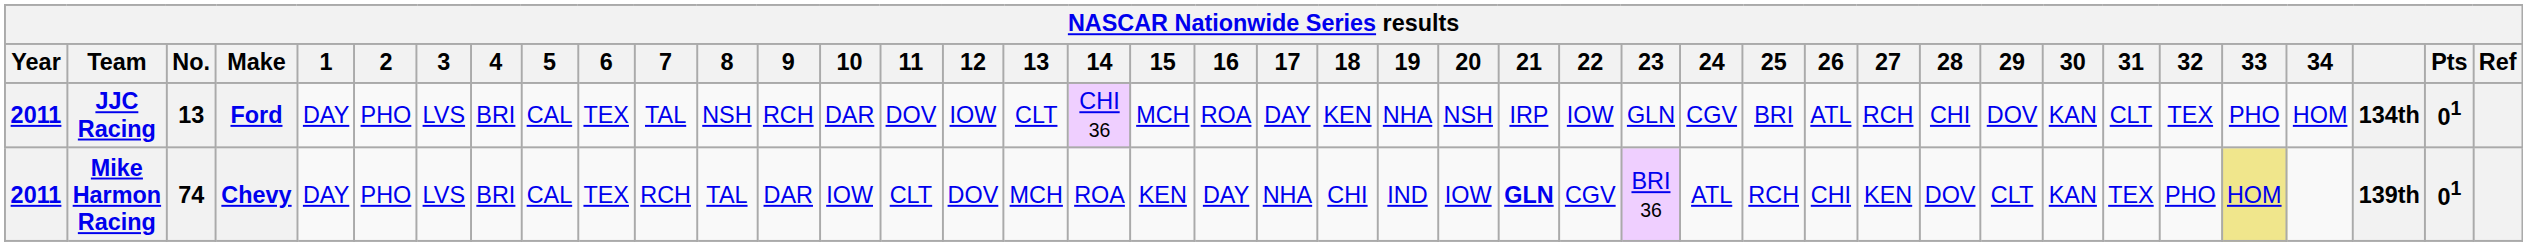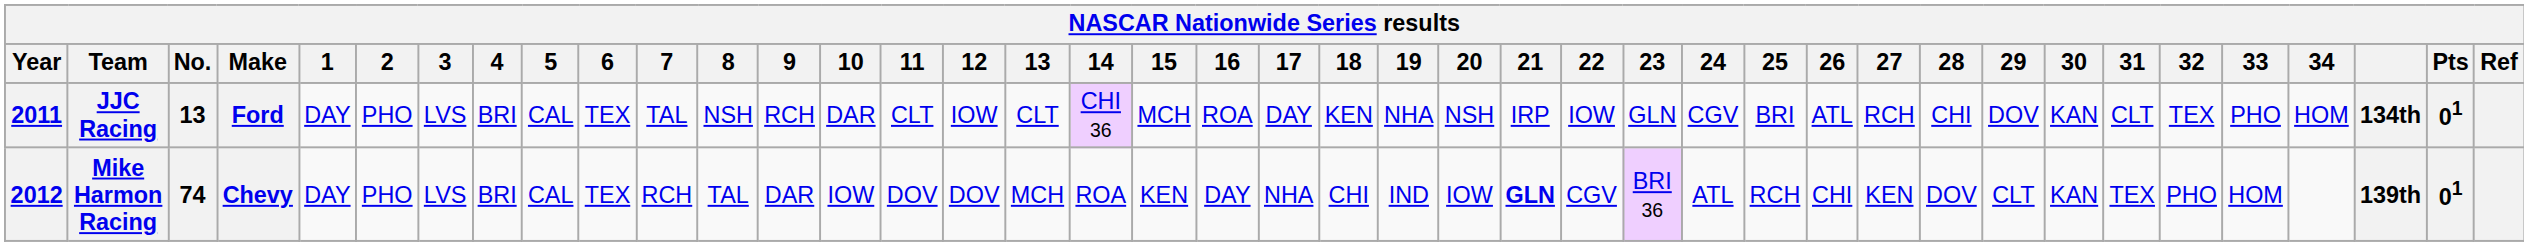 <table class="wikitable" style="text-align:center; font-size:75%">
 <tr>
 <th colspan=42><a href='#'>NASCAR Nationwide Series</a> results</th>
 </tr>
 <tr>
 <th>Year</th>
 <th>Team</th>
 <th>No.</th>
 <th>Make</th>
 <th>1</th>
 <th>2</th>
 <th>3</th>
 <th>4</th>
 <th>5</th>
 <th>6</th>
 <th>7</th>
 <th>8</th>
 <th>9</th>
 <th>10</th>
 <th>11</th>
 <th>12</th>
 <th>13</th>
 <th>14</th>
 <th>15</th>
 <th>16</th>
 <th>17</th>
 <th>18</th>
 <th>19</th>
 <th>20</th>
 <th>21</th>
 <th>22</th>
 <th>23</th>
 <th>24</th>
 <th>25</th>
 <th>26</th>
 <th>27</th>
 <th>28</th>
 <th>29</th>
 <th>30</th>
 <th>31</th>
 <th>32</th>
 <th>33</th>
 <th>34</th>
 <th></th>
 <th>Pts</th>
 <th>Ref</th>
 </tr>
 <tr>
 <th><a href='#'>2011</a></th>
 <th><a href='#'>JJC Racing</a></th>
 <th>13</th>
 <th><a href='#'>Ford</a></th>
 <td><a href='#'>DAY</a></td>
 <td><a href='#'>PHO</a></td>
 <td><a href='#'>LVS</a></td>
 <td><a href='#'>BRI</a></td>
 <td><a href='#'>CAL</a></td>
 <td><a href='#'>TEX</a></td>
 <td><a href='#'>TAL</a></td>
 <td><a href='#'>NSH</a></td>
 <td><a href='#'>RCH</a></td>
 <td><a href='#'>DAR</a></td>
-<td><a href='#'>DOV</a></td>
+<td><a href='#'>CLT</a></td>
 <td><a href='#'>IOW</a></td>
 <td><a href='#'>CLT</a></td>
 <td style="background:#EFCFFF;"><a href='#'>CHI</a><br><small>36</small></td>
 <td><a href='#'>MCH</a></td>
 <td><a href='#'>ROA</a></td>
 <td><a href='#'>DAY</a></td>
 <td><a href='#'>KEN</a></td>
 <td><a href='#'>NHA</a></td>
 <td><a href='#'>NSH</a></td>
 <td><a href='#'>IRP</a></td>
 <td><a href='#'>IOW</a></td>
 <td><a href='#'>GLN</a></td>
 <td><a href='#'>CGV</a></td>
 <td><a href='#'>BRI</a></td>
 <td><a href='#'>ATL</a></td>
 <td><a href='#'>RCH</a></td>
 <td><a href='#'>CHI</a></td>
 <td><a href='#'>DOV</a></td>
 <td><a href='#'>KAN</a></td>
 <td><a href='#'>CLT</a></td>
 <td><a href='#'>TEX</a></td>
 <td><a href='#'>PHO</a></td>
 <td><a href='#'>HOM</a></td>
 <th>134th</th>
 <th>0<sup>1</sup></th>
 <th></th>
 </tr>
 <tr>
-<th><a href='#'>2011</a></th>
+<th><a href='#'>2012</a></th>
 <th><a href='#'>Mike Harmon Racing</a></th>
 <th>74</th>
 <th><a href='#'>Chevy</a></th>
 <td><a href='#'>DAY</a></td>
 <td><a href='#'>PHO</a></td>
 <td><a href='#'>LVS</a></td>
 <td><a href='#'>BRI</a></td>
 <td><a href='#'>CAL</a></td>
 <td><a href='#'>TEX</a></td>
 <td><a href='#'>RCH</a></td>
 <td><a href='#'>TAL</a></td>
 <td><a href='#'>DAR</a></td>
 <td><a href='#'>IOW</a></td>
-<td><a href='#'>CLT</a></td>
+<td><a href='#'>DOV</a></td>
 <td><a href='#'>DOV</a></td>
 <td><a href='#'>MCH</a></td>
 <td><a href='#'>ROA</a></td>
 <td><a href='#'>KEN</a></td>
 <td><a href='#'>DAY</a></td>
 <td><a href='#'>NHA</a></td>
 <td><a href='#'>CHI</a></td>
 <td><a href='#'>IND</a></td>
 <td><a href='#'>IOW</a></td>
 <td><strong><a href='#'>GLN</a></strong></td>
 <td><a href='#'>CGV</a></td>
 <td style="background:#EFCFFF;"><a href='#'>BRI</a><br><small>36</small></td>
 <td><a href='#'>ATL</a></td>
 <td><a href='#'>RCH</a></td>
 <td><a href='#'>CHI</a></td>
 <td><a href='#'>KEN</a></td>
 <td><a href='#'>DOV</a></td>
 <td><a href='#'>CLT</a></td>
 <td><a href='#'>KAN</a></td>
 <td><a href='#'>TEX</a></td>
 <td><a href='#'>PHO</a></td>
-<td style="background: khaki;"><a href='#'>HOM</a></td>
+<td><a href='#'>HOM</a></td>
 <td></td>
 <th>139th</th>
 <th>0<sup>1</sup></th>
 <th></th>
 </tr>
 </table>
